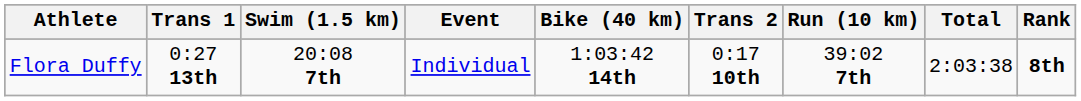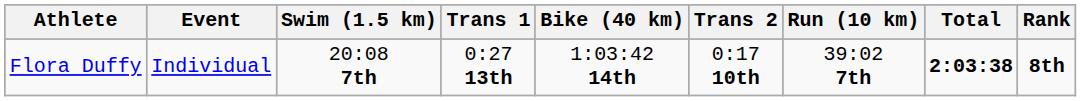 <table class="wikitable" style="font-size:90%">
 <tr>
 <th>Athlete</th>
+<th>Event</th>
+<th>Swim (1.5 km)</th>
 <th>Trans 1</th>
-<th>Swim (1.5 km)</th>
-<th>Event</th>
 <th>Bike (40 km)</th>
 <th>Trans 2</th>
 <th>Run (10 km)</th>
 <th>Total</th>
 <th>Rank</th>
 </tr>
 <tr>
 <td><a href='#'>Flora Duffy</a></td>
+<td><a href='#'>Individual</a></td>
+<td align=center>20:08<br><strong>7th</strong></td>
 <td align=center>0:27<br><strong>13th</strong></td>
-<td align=center>20:08<br><strong>7th</strong></td>
-<td><a href='#'>Individual</a></td>
 <td align=center>1:03:42<br><strong>14th</strong></td>
 <td align=center>0:17<br><strong>10th</strong></td>
 <td align=center>39:02<br><strong>7th</strong></td>
-<td align=center>2:03:38</td>
+<td align=center><strong>2:03:38</strong></td>
 <td align=center><strong>8th</strong></td>
 </tr>
 </table>
